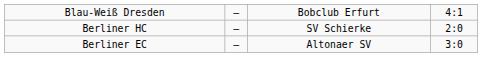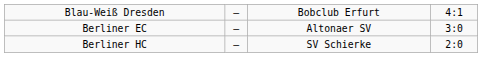 <table class="wikitable" width="50%">
 <tr align="center">
 <td>Blau-Weiß Dresden</td>
 <td>–</td>
 <td>Bobclub Erfurt</td>
 <td>4:1</td>
 </tr>
 <tr align="center">
+<td>Berliner EC</td>
+<td>–</td>
+<td>Altonaer SV</td>
+<td>3:0</td>
+</tr>
+<tr align="center">
 <td>Berliner HC</td>
 <td>–</td>
 <td>SV Schierke</td>
 <td>2:0</td>
 </tr>
-<tr align="center">
-<td>Berliner EC</td>
-<td>–</td>
-<td>Altonaer SV</td>
-<td>3:0</td>
-</tr>
 </table>
